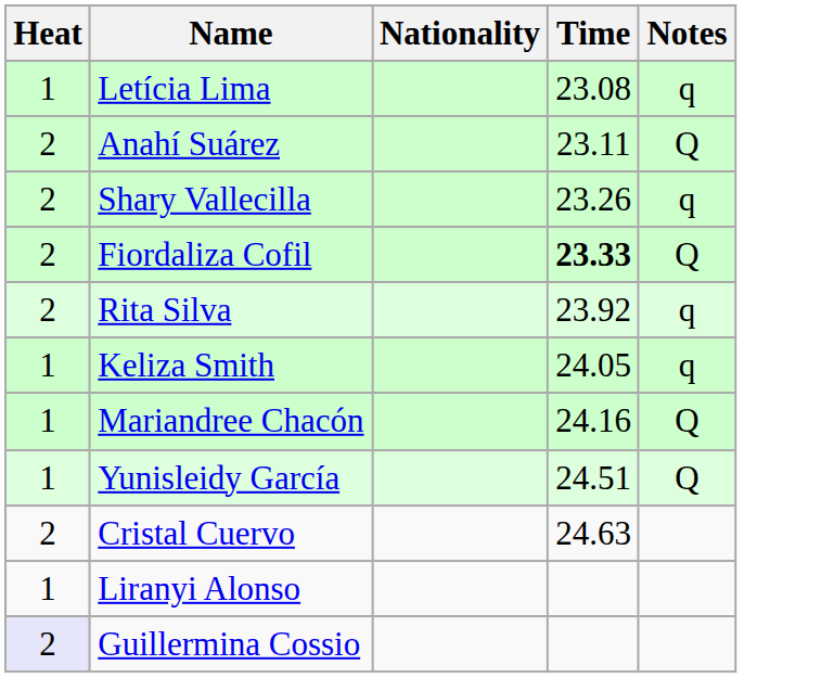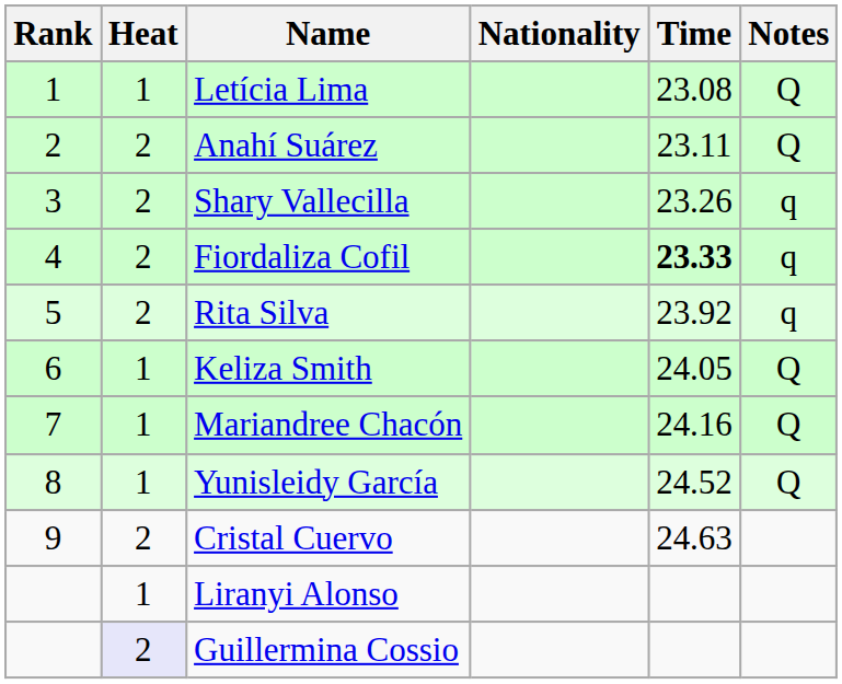 <table class="wikitable sortable" style="text-align:center; font-size:95%">
 <tr>
+<th>Rank</th>
 <th>Heat</th>
 <th>Name</th>
 <th>Nationality</th>
 <th>Time</th>
 <th>Notes</th>
 </tr>
 <tr bgcolor=ccffcc>
 <td>1</td>
+<td>1</td>
 <td align=left><a href='#'>Letícia Lima</a></td>
 <td align=left></td>
 <td>23.08</td>
-<td>q</td>
+<td>Q</td>
 </tr>
 <tr bgcolor=ccffcc>
+<td>2</td>
 <td>2</td>
 <td align=left><a href='#'>Anahí Suárez</a></td>
 <td align=left></td>
 <td>23.11</td>
 <td>Q</td>
 </tr>
 <tr bgcolor=ccffcc>
+<td>3</td>
 <td>2</td>
 <td align=left><a href='#'>Shary Vallecilla</a></td>
 <td align=left></td>
 <td>23.26</td>
 <td>q</td>
 </tr>
 <tr bgcolor=ccffcc>
+<td>4</td>
 <td>2</td>
 <td align=left><a href='#'>Fiordaliza Cofil</a></td>
 <td align=left></td>
 <td><strong>23.33</strong></td>
-<td>Q</td>
+<td>q</td>
 </tr>
 <tr bgcolor=ddffdd>
+<td>5</td>
 <td>2</td>
 <td align=left><a href='#'>Rita Silva</a></td>
 <td align=left></td>
 <td>23.92</td>
 <td>q</td>
 </tr>
 <tr bgcolor=ccffcc>
+<td>6</td>
 <td>1</td>
 <td align=left><a href='#'>Keliza Smith</a></td>
 <td align=left></td>
 <td>24.05</td>
-<td>q</td>
+<td>Q</td>
 </tr>
 <tr bgcolor=ccffcc>
+<td>7</td>
 <td>1</td>
 <td align=left><a href='#'>Mariandree Chacón</a></td>
 <td align=left></td>
 <td>24.16</td>
 <td>Q</td>
 </tr>
 <tr bgcolor=ddffdd>
+<td>8</td>
 <td>1</td>
 <td align=left><a href='#'>Yunisleidy García</a></td>
 <td align=left></td>
-<td>24.51</td>
+<td>24.52</td>
 <td>Q</td>
 </tr>
 <tr>
+<td>9</td>
 <td>2</td>
 <td align=left><a href='#'>Cristal Cuervo</a></td>
 <td align=left></td>
 <td>24.63</td>
 <td></td>
 </tr>
 <tr>
+<td></td>
 <td>1</td>
 <td align=left><a href='#'>Liranyi Alonso</a></td>
 <td align=left></td>
 <td></td>
 <td></td>
 </tr>
 <tr>
+<td></td>
 <td style="background: lavender;">2</td>
 <td align=left><a href='#'>Guillermina Cossio</a></td>
 <td align=left></td>
 <td></td>
 <td></td>
 </tr>
 </table>
